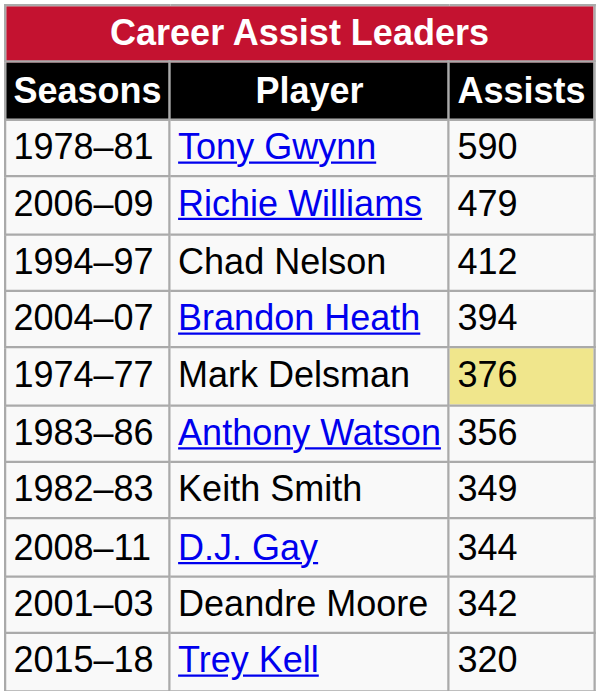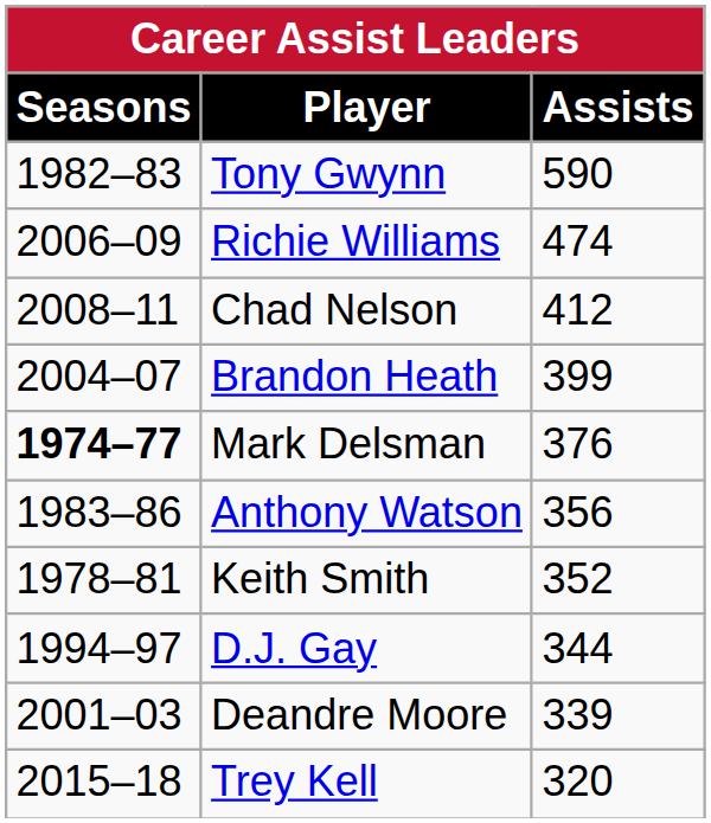 <table class="wikitable" style="float:left; margin-right:1em">
 <tr>
 <th style="background:#C41230; color:white;" colspan=6>Career Assist Leaders</th>
 </tr>
 <tr>
 <th style="background:black; color:white;">Seasons</th>
 <th style="background:black; color:white;">Player</th>
 <th style="background:black; color:white;">Assists</th>
 </tr>
 <tr>
-<td>1978–81</td>
+<td>1982–83</td>
 <td><a href='#'>Tony Gwynn</a></td>
 <td>590</td>
 </tr>
 <tr>
 <td>2006–09</td>
 <td><a href='#'>Richie Williams</a></td>
-<td>479</td>
+<td>474</td>
 </tr>
 <tr>
-<td>1994–97</td>
+<td>2008–11</td>
 <td>Chad Nelson</td>
 <td>412</td>
 </tr>
 <tr>
 <td>2004–07</td>
 <td><a href='#'>Brandon Heath</a></td>
-<td>394</td>
+<td>399</td>
 </tr>
 <tr>
-<td>1974–77</td>
+<td><strong>1974–77</strong></td>
 <td>Mark Delsman</td>
-<td style="background: khaki;">376</td>
+<td>376</td>
 </tr>
 <tr>
 <td>1983–86</td>
 <td><a href='#'>Anthony Watson</a></td>
 <td>356</td>
 </tr>
 <tr>
-<td>1982–83</td>
+<td>1978–81</td>
 <td>Keith Smith</td>
-<td>349</td>
+<td>352</td>
 </tr>
 <tr>
-<td>2008–11</td>
+<td>1994–97</td>
 <td><a href='#'>D.J. Gay</a></td>
 <td>344</td>
 </tr>
 <tr>
 <td>2001–03</td>
 <td>Deandre Moore</td>
-<td>342</td>
+<td>339</td>
 </tr>
 <tr>
 <td>2015–18</td>
 <td><a href='#'>Trey Kell</a></td>
 <td>320</td>
 </tr>
 </table>
